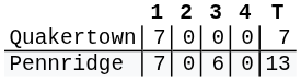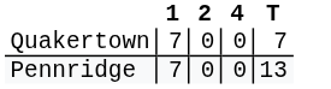 <table style="border-collapse: collapse;">
 <tr>
 <th style="text-align: left;"></th>
 <th style="text-align: center; padding: 0px 3px 0px 3px; width:12px;">1</th>
 <th style="text-align: center; padding: 0px 3px 0px 3px; width:12px;">2</th>
-<th style="text-align: center; padding: 0px 3px 0px 3px; width:12px;">3</th>
 <th style="text-align: center; padding: 0px 3px 0px 3px; width:12px;">4</th>
 <th style="text-align: center; padding: 0px 3px 0px 3px; width:12px;">T</th>
 </tr>
 <tr>
 <td style="text-align: left; border-bottom: 1px solid black; padding: 0px 3px 0px 3px;">Quakertown</td>
 <td style="border-left: 1px solid black; border-bottom: 1px solid black; text-align: right; padding: 0px 3px 0px 3px;">7</td>
 <td style="border-left: 1px solid black; border-bottom: 1px solid black; text-align: right; padding: 0px 3px 0px 3px;">0</td>
 <td style="border-left: 1px solid black; border-bottom: 1px solid black; text-align: right; padding: 0px 3px 0px 3px;">0</td>
-<td style="border-left: 1px solid black; border-bottom: 1px solid black; text-align: right; padding: 0px 3px 0px 3px;">0</td>
 <td style="border-left: 1px solid black; border-bottom: 1px solid black; text-align: right; padding: 0px 3px 0px 3px;">7</td>
 </tr>
 <tr>
 <td style="background: #f8f9fa; text-align: left; padding: 0px 3px 0px 3px;">Pennridge</td>
 <td style="background: #f8f9fa; border-left: 1px solid black; text-align: right; padding: 0px 3px 0px 3px;">7</td>
 <td style="background: #f8f9fa; border-left: 1px solid black; text-align: right; padding: 0px 3px 0px 3px;">0</td>
-<td style="background: #f8f9fa; border-left: 1px solid black; text-align: right; padding: 0px 3px 0px 3px;">6</td>
 <td style="background: #f8f9fa; border-left: 1px solid black; text-align: right; padding: 0px 3px 0px 3px;">0</td>
 <td style="background: #f8f9fa; border-left: 1px solid black; text-align: right; padding: 0px 3px 0px 3px;">13</td>
 </tr>
 </table>
